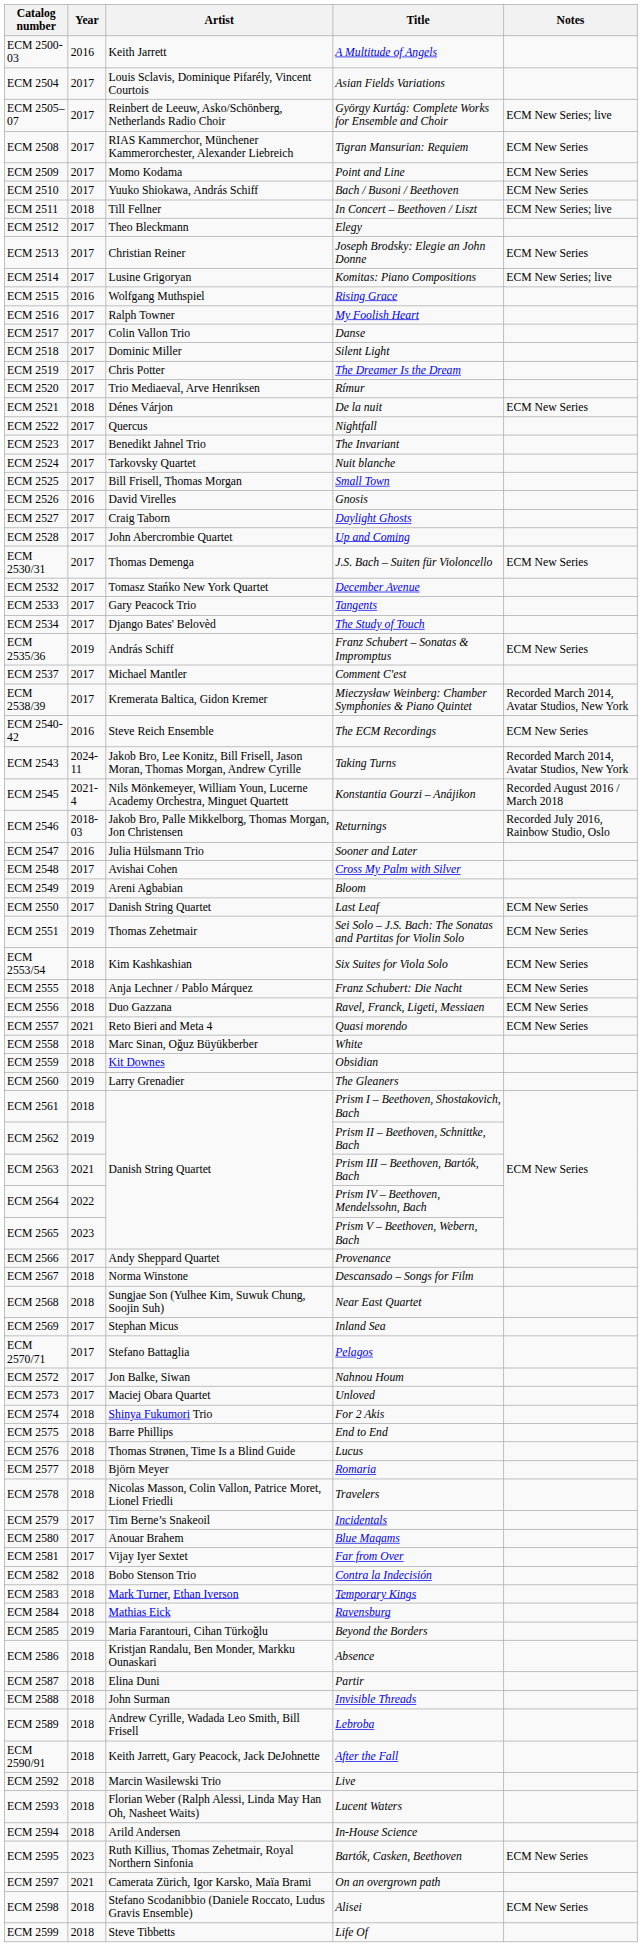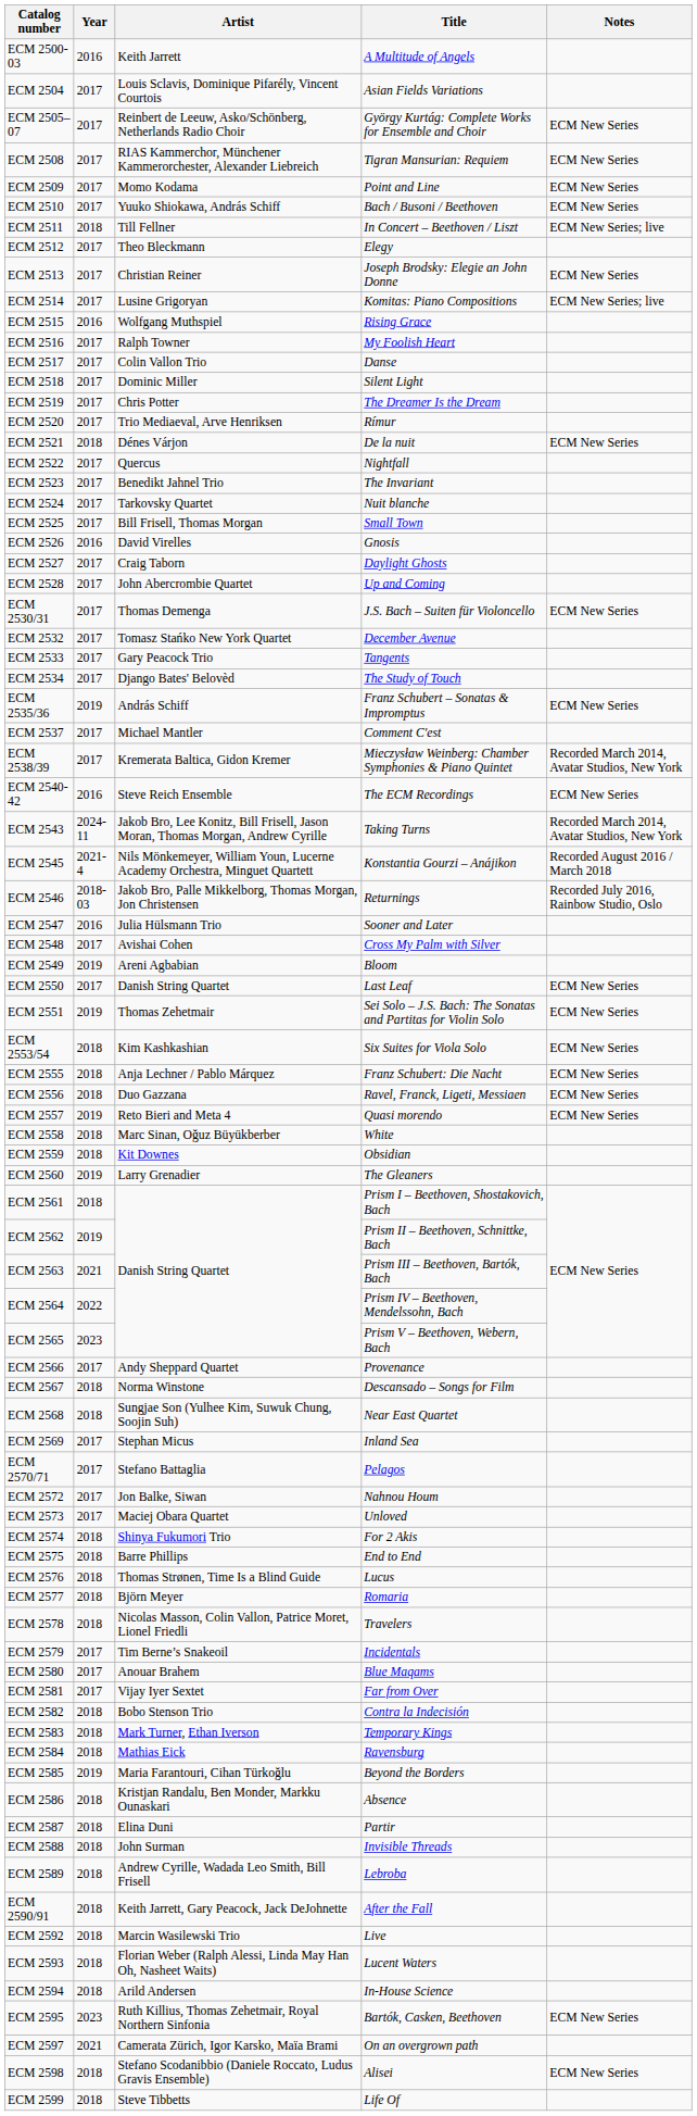 <table class="wikitable sortable" align="center" bgcolor="#CCCCCC" |>
 <tr>
 <th>Catalog number</th>
 <th>Year</th>
 <th>Artist</th>
 <th>Title</th>
 <th>Notes</th>
 </tr>
 <tr>
 <td>ECM 2500-03</td>
 <td>2016</td>
 <td>Keith Jarrett</td>
 <td><em><a href='#'>A Multitude of Angels</a></em></td>
 <td></td>
 </tr>
 <tr>
 <td>ECM 2504</td>
 <td>2017</td>
 <td>Louis Sclavis, Dominique Pifarély, Vincent Courtois</td>
 <td><em>Asian Fields Variations</em></td>
 <td></td>
 </tr>
 <tr>
 <td>ECM 2505–07</td>
 <td>2017</td>
 <td>Reinbert de Leeuw, Asko/Schönberg, Netherlands Radio Choir</td>
 <td><em>György Kurtág: Complete Works for Ensemble and Choir</em></td>
-<td>ECM New Series; live</td>
+<td>ECM New Series</td>
 </tr>
 <tr>
 <td>ECM 2508</td>
 <td>2017</td>
 <td>RIAS Kammerchor, Münchener Kammerorchester, Alexander Liebreich</td>
 <td><em>Tigran Mansurian: Requiem</em></td>
 <td>ECM New Series</td>
 </tr>
 <tr>
 <td>ECM 2509</td>
 <td>2017</td>
 <td>Momo Kodama</td>
 <td><em>Point and Line</em></td>
 <td>ECM New Series</td>
 </tr>
 <tr>
 <td>ECM 2510</td>
 <td>2017</td>
 <td>Yuuko Shiokawa, András Schiff</td>
 <td><em>Bach / Busoni / Beethoven</em></td>
 <td>ECM New Series</td>
 </tr>
 <tr>
 <td>ECM 2511</td>
 <td>2018</td>
 <td>Till Fellner</td>
 <td><em>In Concert – Beethoven / Liszt</em></td>
 <td>ECM New Series; live</td>
 </tr>
 <tr>
 <td>ECM 2512</td>
 <td>2017</td>
 <td>Theo Bleckmann</td>
 <td><em>Elegy</em></td>
 <td></td>
 </tr>
 <tr>
 <td>ECM 2513</td>
 <td>2017</td>
 <td>Christian Reiner</td>
 <td><em>Joseph Brodsky: Elegie an John Donne</em></td>
 <td>ECM New Series</td>
 </tr>
 <tr>
 <td>ECM 2514</td>
 <td>2017</td>
 <td>Lusine Grigoryan</td>
 <td><em>Komitas: Piano Compositions</em></td>
 <td>ECM New Series; live</td>
 </tr>
 <tr>
 <td>ECM 2515</td>
 <td>2016</td>
 <td>Wolfgang Muthspiel</td>
 <td><em><a href='#'>Rising Grace</a></em></td>
 <td></td>
 </tr>
 <tr>
 <td>ECM 2516</td>
 <td>2017</td>
 <td>Ralph Towner</td>
 <td><em><a href='#'>My Foolish Heart</a></em></td>
 <td></td>
 </tr>
 <tr>
 <td>ECM 2517</td>
 <td>2017</td>
 <td>Colin Vallon Trio</td>
 <td><em>Danse</em></td>
 <td></td>
 </tr>
 <tr>
 <td>ECM 2518</td>
 <td>2017</td>
 <td>Dominic Miller</td>
 <td><em>Silent Light</em></td>
 <td></td>
 </tr>
 <tr>
 <td>ECM 2519</td>
 <td>2017</td>
 <td>Chris Potter</td>
 <td><em><a href='#'>The Dreamer Is the Dream</a></em></td>
 <td></td>
 </tr>
 <tr>
 <td>ECM 2520</td>
 <td>2017</td>
 <td>Trio Mediaeval, Arve Henriksen</td>
 <td><em>Rímur</em></td>
 <td></td>
 </tr>
 <tr>
 <td>ECM 2521</td>
 <td>2018</td>
 <td>Dénes Várjon</td>
 <td><em>De la nuit</em></td>
 <td>ECM New Series</td>
 </tr>
 <tr>
 <td>ECM 2522</td>
 <td>2017</td>
 <td>Quercus</td>
 <td><em>Nightfall</em></td>
 <td></td>
 </tr>
 <tr>
 <td>ECM 2523</td>
 <td>2017</td>
 <td>Benedikt Jahnel Trio</td>
 <td><em>The Invariant</em></td>
 <td></td>
 </tr>
 <tr>
 <td>ECM 2524</td>
 <td>2017</td>
 <td>Tarkovsky Quartet</td>
 <td><em>Nuit blanche</em></td>
 <td></td>
 </tr>
 <tr>
 <td>ECM 2525</td>
 <td>2017</td>
 <td>Bill Frisell, Thomas Morgan</td>
 <td><em><a href='#'>Small Town</a></em></td>
 <td></td>
 </tr>
 <tr>
 <td>ECM 2526</td>
 <td>2016</td>
 <td>David Virelles</td>
 <td><em>Gnosis</em></td>
 <td></td>
 </tr>
 <tr>
 <td>ECM 2527</td>
 <td>2017</td>
 <td>Craig Taborn</td>
 <td><em><a href='#'>Daylight Ghosts</a></em></td>
 <td></td>
 </tr>
 <tr>
 <td>ECM 2528</td>
 <td>2017</td>
 <td>John Abercrombie Quartet</td>
 <td><em><a href='#'>Up and Coming</a></em></td>
 <td></td>
 </tr>
 <tr>
 <td>ECM 2530/31</td>
 <td>2017</td>
 <td>Thomas Demenga</td>
 <td><em>J.S. Bach – Suiten für Violoncello</em></td>
 <td>ECM New Series</td>
 </tr>
 <tr>
 <td>ECM 2532</td>
 <td>2017</td>
 <td>Tomasz Stańko New York Quartet</td>
 <td><em><a href='#'>December Avenue</a></em></td>
 <td></td>
 </tr>
 <tr>
 <td>ECM 2533</td>
 <td>2017</td>
 <td>Gary Peacock Trio</td>
 <td><em><a href='#'>Tangents</a></em></td>
 <td></td>
 </tr>
 <tr>
 <td>ECM 2534</td>
 <td>2017</td>
 <td>Django Bates' Belovèd</td>
 <td><em><a href='#'>The Study of Touch</a></em></td>
 <td></td>
 </tr>
 <tr>
 <td>ECM 2535/36</td>
 <td>2019</td>
 <td>András Schiff</td>
 <td><em>Franz Schubert – Sonatas & Impromptus</em></td>
 <td>ECM New Series</td>
 </tr>
 <tr>
 <td>ECM 2537</td>
 <td>2017</td>
 <td>Michael Mantler</td>
 <td><em>Comment C'est</em></td>
 <td></td>
 </tr>
 <tr>
 <td>ECM 2538/39</td>
 <td>2017</td>
 <td>Kremerata Baltica, Gidon Kremer</td>
 <td><em>Mieczysław Weinberg: Chamber Symphonies & Piano Quintet</em></td>
 <td>Recorded March 2014, Avatar Studios, New York</td>
 </tr>
 <tr>
 <td>ECM 2540-42</td>
 <td>2016</td>
 <td>Steve Reich Ensemble</td>
 <td><em>The ECM Recordings</em></td>
 <td>ECM New Series</td>
 </tr>
 <tr>
 <td>ECM 2543</td>
 <td>2024-11</td>
 <td>Jakob Bro, Lee Konitz, Bill Frisell, Jason Moran, Thomas Morgan, Andrew Cyrille</td>
 <td><em>Taking Turns</em></td>
 <td>Recorded March 2014, Avatar Studios, New York</td>
 </tr>
 <tr>
 <td>ECM 2545</td>
 <td>2021-4</td>
 <td>Nils Mönkemeyer, William Youn, Lucerne Academy Orchestra, Minguet Quartett</td>
 <td><em>Konstantia Gourzi – Anájikon</em></td>
 <td>Recorded August 2016 / March 2018</td>
 </tr>
 <tr>
 <td>ECM 2546</td>
 <td>2018-03</td>
 <td>Jakob Bro, Palle Mikkelborg, Thomas Morgan, Jon Christensen</td>
 <td><em>Returnings</em></td>
 <td>Recorded July 2016, Rainbow Studio, Oslo</td>
 </tr>
 <tr>
 <td>ECM 2547</td>
 <td>2016</td>
 <td>Julia Hülsmann Trio</td>
 <td><em>Sooner and Later</em></td>
 <td></td>
 </tr>
 <tr>
 <td>ECM 2548</td>
 <td>2017</td>
 <td>Avishai Cohen</td>
 <td><em><a href='#'>Cross My Palm with Silver</a></em></td>
 <td></td>
 </tr>
 <tr>
 <td>ECM 2549</td>
 <td>2019</td>
 <td>Areni Agbabian</td>
 <td><em>Bloom</em></td>
 <td></td>
 </tr>
 <tr>
 <td>ECM 2550</td>
 <td>2017</td>
 <td>Danish String Quartet</td>
 <td><em>Last Leaf</em></td>
 <td>ECM New Series</td>
 </tr>
 <tr>
 <td>ECM 2551</td>
 <td>2019</td>
 <td>Thomas Zehetmair</td>
 <td><em>Sei Solo – J.S. Bach: The Sonatas and Partitas for Violin Solo</em></td>
 <td>ECM New Series</td>
 </tr>
 <tr>
 <td>ECM 2553/54</td>
 <td>2018</td>
 <td>Kim Kashkashian</td>
 <td><em>Six Suites for Viola Solo</em></td>
 <td>ECM New Series</td>
 </tr>
 <tr>
 <td>ECM 2555</td>
 <td>2018</td>
 <td>Anja Lechner / Pablo Márquez</td>
 <td><em>Franz Schubert: Die Nacht</em></td>
 <td>ECM New Series</td>
 </tr>
 <tr>
 <td>ECM 2556</td>
 <td>2018</td>
 <td>Duo Gazzana</td>
 <td><em>Ravel, Franck, Ligeti, Messiaen</em></td>
 <td>ECM New Series</td>
 </tr>
 <tr>
 <td>ECM 2557</td>
-<td>2021</td>
+<td>2019</td>
 <td>Reto Bieri and Meta 4</td>
 <td><em>Quasi morendo</em></td>
 <td>ECM New Series</td>
 </tr>
 <tr>
 <td>ECM 2558</td>
 <td>2018</td>
 <td>Marc Sinan, Oğuz Büyükberber</td>
 <td><em>White</em></td>
 <td></td>
 </tr>
 <tr>
 <td>ECM 2559</td>
 <td>2018</td>
 <td><a href='#'>Kit Downes</a></td>
 <td><em>Obsidian</em></td>
 <td></td>
 </tr>
 <tr>
 <td>ECM 2560</td>
 <td>2019</td>
 <td>Larry Grenadier</td>
 <td><em>The Gleaners</em></td>
 <td></td>
 </tr>
 <tr>
 <td>ECM 2561</td>
 <td>2018</td>
 <td rowspan="5">Danish String Quartet</td>
 <td><em>Prism I – Beethoven, Shostakovich, Bach</em></td>
 <td rowspan="5">ECM New Series</td>
 </tr>
 <tr>
 <td>ECM 2562</td>
 <td>2019</td>
 <td><em>Prism II – Beethoven, Schnittke, Bach</em></td>
 </tr>
 <tr>
 <td>ECM 2563</td>
 <td>2021</td>
 <td><em>Prism III – Beethoven, Bartók, Bach</em></td>
 </tr>
 <tr>
 <td>ECM 2564</td>
 <td>2022</td>
 <td><em>Prism IV – Beethoven, Mendelssohn, Bach</em></td>
 </tr>
 <tr>
 <td>ECM 2565</td>
 <td>2023</td>
 <td><em>Prism V – Beethoven, Webern, Bach</em></td>
 </tr>
 <tr>
 <td>ECM 2566</td>
 <td>2017</td>
 <td>Andy Sheppard Quartet</td>
 <td><em>Provenance</em></td>
 <td></td>
 </tr>
 <tr>
 <td>ECM 2567</td>
 <td>2018</td>
 <td>Norma Winstone</td>
 <td><em>Descansado – Songs for Film</em></td>
 <td></td>
 </tr>
 <tr>
 <td>ECM 2568</td>
 <td>2018</td>
 <td>Sungjae Son (Yulhee Kim, Suwuk Chung, Soojin Suh)</td>
 <td><em>Near East Quartet</em></td>
 <td></td>
 </tr>
 <tr>
 <td>ECM 2569</td>
 <td>2017</td>
 <td>Stephan Micus</td>
 <td><em>Inland Sea</em></td>
 <td></td>
 </tr>
 <tr>
 <td>ECM 2570/71</td>
 <td>2017</td>
 <td>Stefano Battaglia</td>
 <td><em><a href='#'>Pelagos</a></em></td>
 <td></td>
 </tr>
 <tr>
 <td>ECM 2572</td>
 <td>2017</td>
 <td>Jon Balke, Siwan</td>
 <td><em>Nahnou Houm</em></td>
 <td></td>
 </tr>
 <tr>
 <td>ECM 2573</td>
 <td>2017</td>
 <td>Maciej Obara Quartet</td>
 <td><em>Unloved</em></td>
 <td></td>
 </tr>
 <tr>
 <td>ECM 2574</td>
 <td>2018</td>
 <td><a href='#'>Shinya Fukumori</a> Trio</td>
 <td><em>For 2 Akis</em></td>
 <td></td>
 </tr>
 <tr>
 <td>ECM 2575</td>
 <td>2018</td>
 <td>Barre Phillips</td>
 <td><em>End to End</em></td>
 <td></td>
 </tr>
 <tr>
 <td>ECM 2576</td>
 <td>2018</td>
 <td>Thomas Strønen, Time Is a Blind Guide</td>
 <td><em>Lucus</em></td>
 <td></td>
 </tr>
 <tr>
 <td>ECM 2577</td>
 <td>2018</td>
 <td>Björn Meyer</td>
 <td><em><a href='#'>Romaria</a></em></td>
 <td></td>
 </tr>
 <tr>
 <td>ECM 2578</td>
 <td>2018</td>
 <td>Nicolas Masson, Colin Vallon, Patrice Moret, Lionel Friedli</td>
 <td><em>Travelers</em></td>
 <td></td>
 </tr>
 <tr>
 <td>ECM 2579</td>
 <td>2017</td>
 <td>Tim Berne’s Snakeoil</td>
 <td><em><a href='#'>Incidentals</a></em></td>
 <td></td>
 </tr>
 <tr>
 <td>ECM 2580</td>
 <td>2017</td>
 <td>Anouar Brahem</td>
 <td><em><a href='#'>Blue Maqams</a></em></td>
 <td></td>
 </tr>
 <tr>
 <td>ECM 2581</td>
 <td>2017</td>
 <td>Vijay Iyer Sextet</td>
 <td><em><a href='#'>Far from Over</a></em></td>
 <td></td>
 </tr>
 <tr>
 <td>ECM 2582</td>
 <td>2018</td>
 <td>Bobo Stenson Trio</td>
 <td><em><a href='#'>Contra la Indecisión</a></em></td>
 <td></td>
 </tr>
 <tr>
 <td>ECM 2583</td>
 <td>2018</td>
 <td><a href='#'>Mark Turner</a>, <a href='#'>Ethan Iverson</a></td>
 <td><em><a href='#'>Temporary Kings</a></em></td>
 <td></td>
 </tr>
 <tr>
 <td>ECM 2584</td>
 <td>2018</td>
 <td><a href='#'>Mathias Eick</a></td>
 <td><em><a href='#'>Ravensburg</a></em></td>
 <td></td>
 </tr>
 <tr>
 <td>ECM 2585</td>
 <td>2019</td>
 <td>Maria Farantouri, Cihan Türkoğlu</td>
 <td><em>Beyond the Borders</em></td>
 <td></td>
 </tr>
 <tr>
 <td>ECM 2586</td>
 <td>2018</td>
 <td>Kristjan Randalu, Ben Monder, Markku Ounaskari</td>
 <td><em>Absence</em></td>
 <td></td>
 </tr>
 <tr>
 <td>ECM 2587</td>
 <td>2018</td>
 <td>Elina Duni</td>
 <td><em>Partir</em></td>
 <td></td>
 </tr>
 <tr>
 <td>ECM 2588</td>
 <td>2018</td>
 <td>John Surman</td>
 <td><em><a href='#'>Invisible Threads</a></em></td>
 <td></td>
 </tr>
 <tr>
 <td>ECM 2589</td>
 <td>2018</td>
 <td>Andrew Cyrille, Wadada Leo Smith, Bill Frisell</td>
 <td><em><a href='#'>Lebroba</a></em></td>
 <td></td>
 </tr>
 <tr>
 <td>ECM 2590/91</td>
 <td>2018</td>
 <td>Keith Jarrett, Gary Peacock, Jack DeJohnette</td>
 <td><em><a href='#'>After the Fall</a></em></td>
 <td></td>
 </tr>
 <tr>
 <td>ECM 2592</td>
 <td>2018</td>
 <td>Marcin Wasilewski Trio</td>
 <td><em>Live</em></td>
 <td></td>
 </tr>
 <tr>
 <td>ECM 2593</td>
 <td>2018</td>
 <td>Florian Weber (Ralph Alessi, Linda May Han Oh, Nasheet Waits)</td>
 <td><em>Lucent Waters</em></td>
 <td></td>
 </tr>
 <tr>
 <td>ECM 2594</td>
 <td>2018</td>
 <td>Arild Andersen</td>
 <td><em>In-House Science</em></td>
 <td></td>
 </tr>
 <tr>
 <td>ECM 2595</td>
 <td>2023</td>
 <td>Ruth Killius, Thomas Zehetmair, Royal Northern Sinfonia</td>
 <td><em>Bartók, Casken, Beethoven</em></td>
 <td>ECM New Series</td>
 </tr>
 <tr>
 <td>ECM 2597</td>
 <td>2021</td>
 <td>Camerata Zürich, Igor Karsko, Maïa Brami</td>
 <td><em>On an overgrown path</em></td>
 <td></td>
 </tr>
 <tr>
 <td>ECM 2598</td>
 <td>2018</td>
 <td>Stefano Scodanibbio (Daniele Roccato, Ludus Gravis Ensemble)</td>
 <td><em>Alisei</em></td>
 <td>ECM New Series</td>
 </tr>
 <tr>
 <td>ECM 2599</td>
 <td>2018</td>
 <td>Steve Tibbetts</td>
 <td><em>Life Of</em></td>
 <td></td>
 </tr>
 </table>
